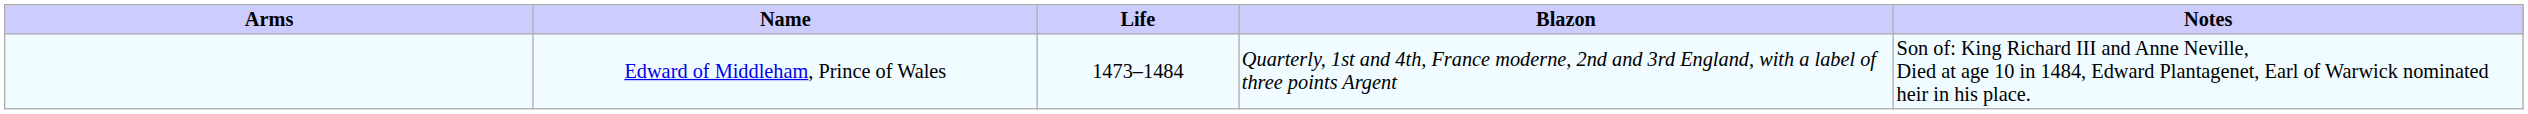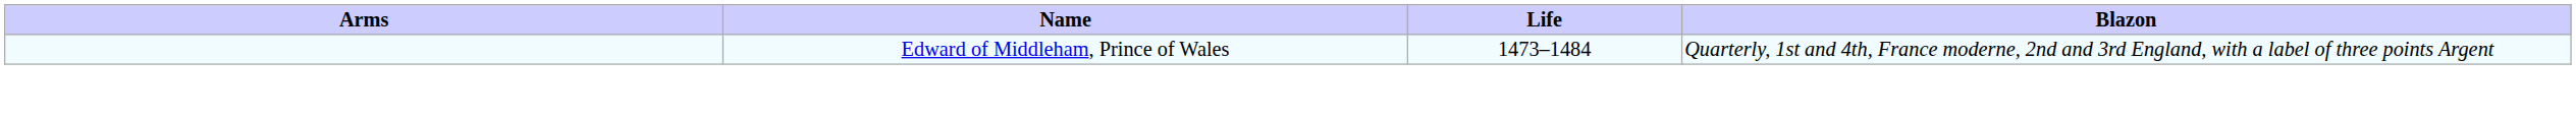 <table width="100%" border="1" cellpadding="2" cellspacing="0" style="margin: 0.5em 0.3em 0.5em 0; background: #f9f9f9; border: 1px #aaa solid; border-collapse: collapse;">
 <tr>
 <th width="21%" bgcolor = "#ccccff">Arms</th>
 <th width="20%" bgcolor = "#ccccff">Name</th>
 <th width="8%" bgcolor = "#ccccff">Life</th>
 <th width="26%" bgcolor = "#ccccff">Blazon</th>
-<th width="26%" bgcolor = "#ccccff">Notes</th>
 </tr>
 <tr bgcolor=f0fcff>
 <td align="center"></td>
 <td align="center"><a href='#'>Edward of Middleham</a>, Prince of Wales</td>
 <td align="center">1473–1484</td>
 <td><em>Quarterly, 1st and 4th, France moderne, 2nd and 3rd England, with a label of three points Argent</em></td>
-<td>Son of: King Richard III and Anne Neville,<br>Died at age 10 in 1484, Edward Plantagenet, Earl of Warwick nominated heir in his place.</td>
 </tr>
 </table>
